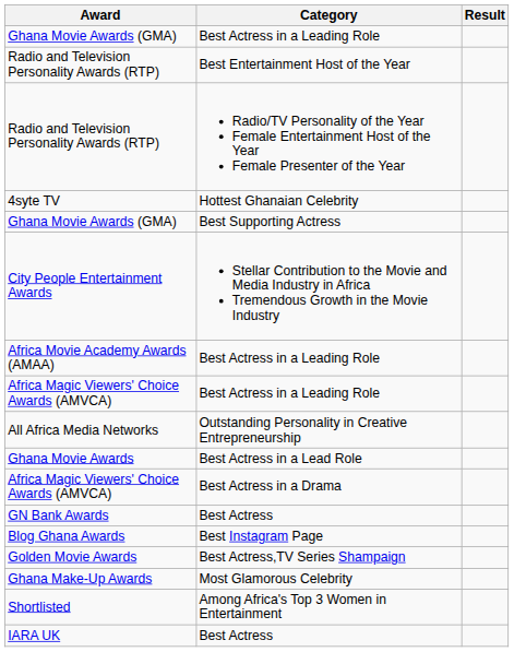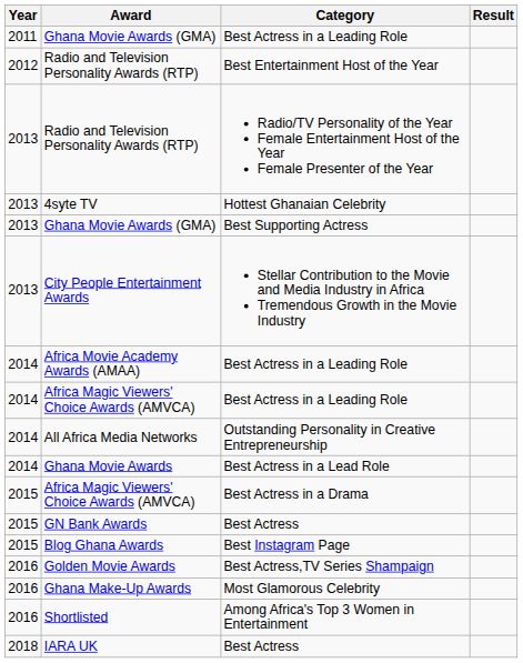 <table class="wikitable sortable" border="0">
 <tr>
+<th scope="col">Year</th>
 <th scope="col">Award</th>
 <th scope="col">Category</th>
 <th scope="col">Result</th>
 </tr>
 <tr>
+<td>2011</td>
 <td><a href='#'>Ghana Movie Awards</a> (GMA)</td>
 <td>Best Actress in a Leading Role</td>
 <td></td>
 </tr>
 <tr>
+<td>2012</td>
 <td>Radio and Television Personality Awards (RTP)</td>
 <td>Best Entertainment Host of the Year</td>
 <td></td>
 </tr>
 <tr>
+<td>2013</td>
 <td>Radio and Television Personality Awards (RTP)</td>
 <td><br><ul><li>Radio/TV Personality of the Year</li><li>Female Entertainment Host of the Year</li><li>Female Presenter of the Year</li></ul></td>
 <td></td>
 </tr>
 <tr>
+<td>2013</td>
 <td>4syte TV</td>
 <td>Hottest Ghanaian Celebrity</td>
 <td></td>
 </tr>
 <tr>
+<td>2013</td>
 <td><a href='#'>Ghana Movie Awards</a> (GMA)</td>
 <td>Best Supporting Actress</td>
 <td></td>
 </tr>
 <tr>
+<td>2013</td>
 <td><a href='#'>City People Entertainment Awards</a></td>
 <td><br><ul><li>Stellar Contribution to the Movie and Media Industry in Africa</li><li>Tremendous Growth in the Movie Industry</li></ul></td>
 <td></td>
 </tr>
 <tr>
+<td>2014</td>
 <td><a href='#'>Africa Movie Academy Awards</a> (AMAA)</td>
 <td>Best Actress in a Leading Role</td>
 <td></td>
 </tr>
 <tr>
+<td>2014</td>
 <td><a href='#'>Africa Magic Viewers' Choice Awards</a> (AMVCA)</td>
 <td>Best Actress in a Leading Role</td>
 <td></td>
 </tr>
 <tr>
+<td>2014</td>
 <td>All Africa Media Networks</td>
 <td>Outstanding Personality in Creative Entrepreneurship</td>
 <td></td>
 </tr>
 <tr>
+<td>2014</td>
 <td><a href='#'>Ghana Movie Awards</a></td>
 <td>Best Actress in a Lead Role</td>
 <td></td>
 </tr>
 <tr>
+<td>2015</td>
 <td><a href='#'>Africa Magic Viewers' Choice Awards</a> (AMVCA)</td>
 <td>Best Actress in a Drama</td>
 <td></td>
 </tr>
 <tr>
+<td>2015</td>
 <td><a href='#'>GN Bank Awards</a></td>
 <td>Best Actress</td>
 <td></td>
 </tr>
 <tr>
+<td>2015</td>
 <td><a href='#'>Blog Ghana Awards</a></td>
 <td>Best <a href='#'>Instagram</a> Page</td>
 <td></td>
 </tr>
 <tr>
+<td>2016</td>
 <td><a href='#'>Golden Movie Awards</a></td>
 <td>Best Actress,TV Series <a href='#'>Shampaign</a></td>
 <td></td>
 </tr>
 <tr>
+<td>2016</td>
 <td><a href='#'>Ghana Make-Up Awards</a></td>
 <td>Most Glamorous Celebrity</td>
 <td></td>
 </tr>
 <tr>
+<td>2016</td>
 <td><a href='#'>Shortlisted</a></td>
 <td>Among Africa's Top 3 Women in Entertainment</td>
 <td></td>
 </tr>
 <tr>
+<td>2018</td>
 <td><a href='#'>IARA UK</a></td>
 <td>Best Actress</td>
 <td></td>
 </tr>
 </table>
